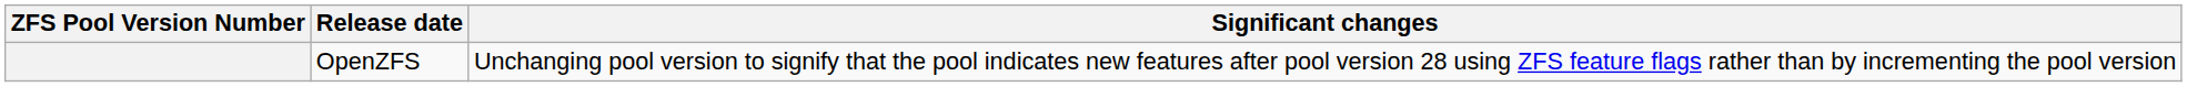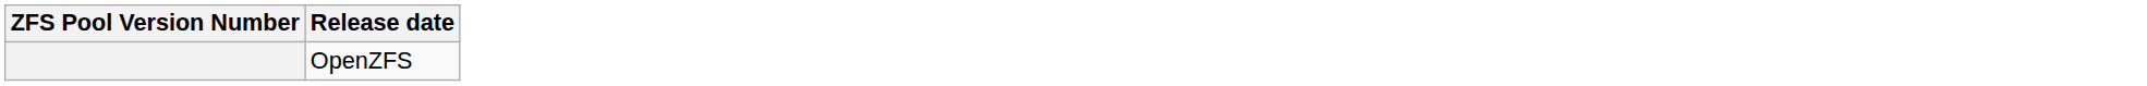 <table class="wikitable">
 <tr>
 <th>ZFS Pool Version Number</th>
 <th>Release date</th>
-<th>Significant changes</th>
 </tr>
 <tr>
 <th></th>
 <td style="white-space:nowrap;">OpenZFS</td>
-<td>Unchanging pool version to signify that the pool indicates new features after pool version 28 using <a href='#'>ZFS feature flags</a> rather than by incrementing the pool version</td>
 </tr>
 </table>
